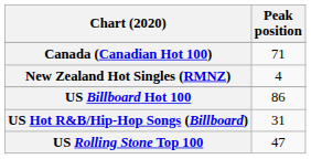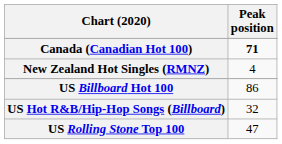 <table class="wikitable sortable plainrowheaders" style="text-align:center">
 <tr>
 <th scope="col">Chart (2020)</th>
 <th scope="col">Peak<br>position</th>
 </tr>
 <tr>
 </tr>
 <tr>
 <th scope="row">Canada (<a href='#'>Canadian Hot 100</a>)</th>
-<td>71</td>
+<td><strong>71</strong></td>
 </tr>
 <tr>
 <th scope="row">New Zealand Hot Singles (<a href='#'>RMNZ</a>)</th>
 <td>4</td>
 </tr>
 <tr>
 </tr>
 <tr>
 <th scope="row">US <a href='#'><em>Billboard</em> Hot 100</a></th>
 <td>86</td>
 </tr>
 <tr>
 <th scope="row">US <a href='#'>Hot R&B/Hip-Hop Songs</a> (<em><a href='#'>Billboard</a></em>)</th>
-<td>31</td>
+<td>32</td>
 </tr>
 <tr>
 <th scope="row">US <a href='#'><em>Rolling Stone</em> Top 100</a></th>
 <td>47</td>
 </tr>
 </table>
